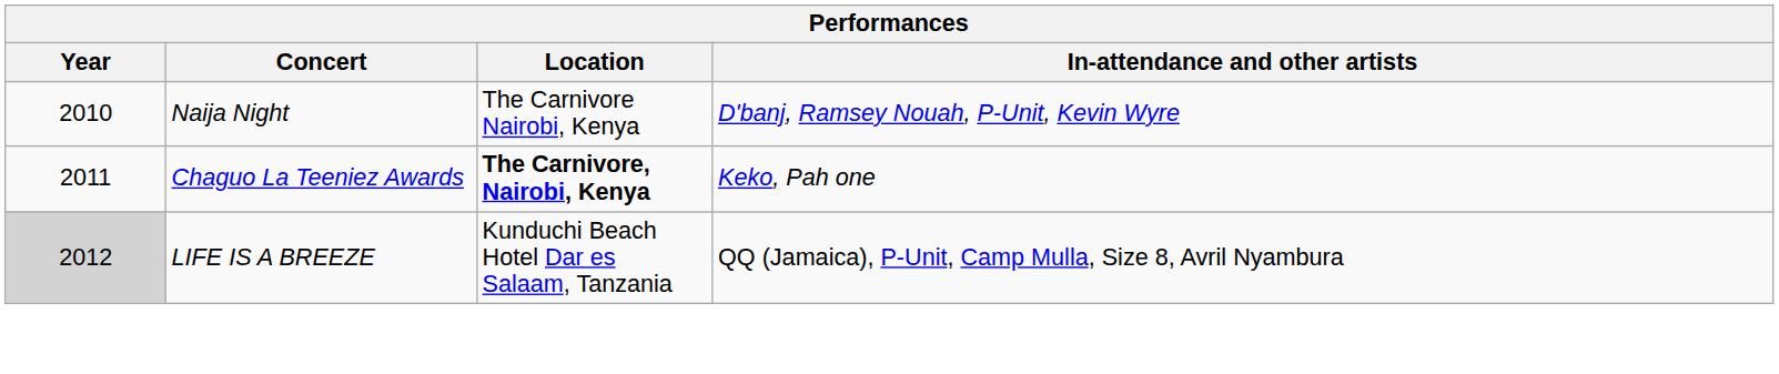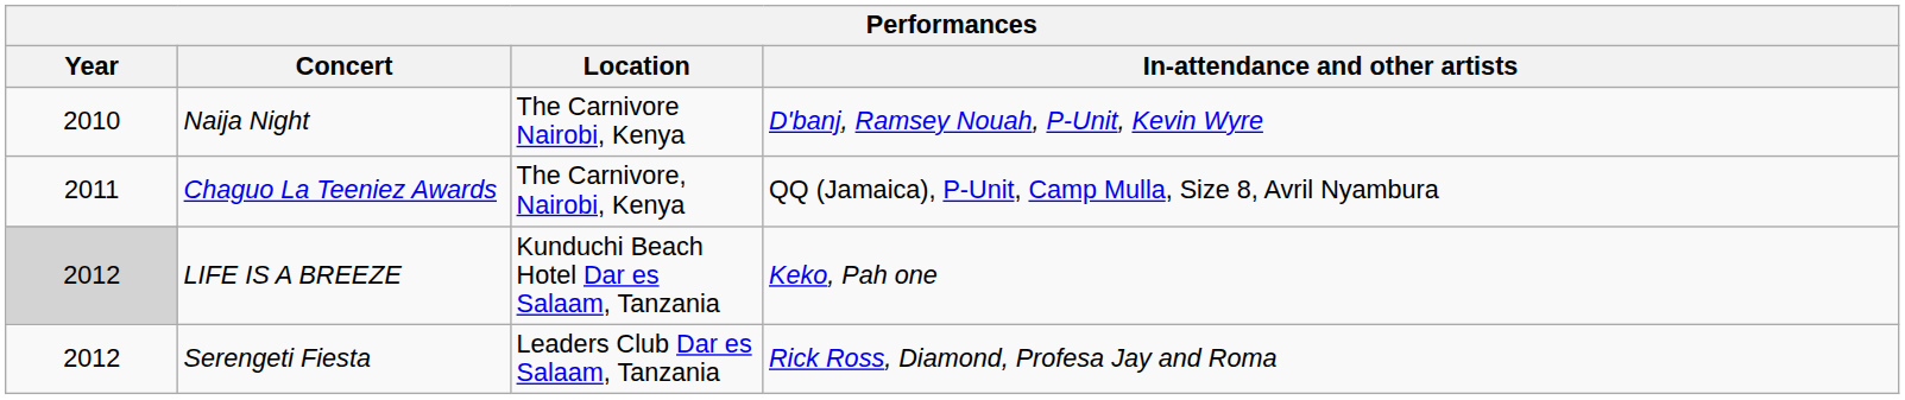 <table class="wikitable">
 <tr>
 <th colspan="4">Performances</th>
 </tr>
 <tr>
 <th style="width:100px;">Year</th>
 <th style="width:200px;">Concert</th>
 <th style="width:150px;">Location</th>
 <th style="width:700px;">In-attendance and other artists</th>
 </tr>
 <tr>
 <td style="text-align:center">2010</td>
 <td><em>Naija Night</em></td>
 <td>The Carnivore <a href='#'>Nairobi</a>, Kenya</td>
 <td><em><a href='#'>D'banj</a>, <a href='#'>Ramsey Nouah</a>, <a href='#'>P-Unit</a>, <a href='#'>Kevin Wyre</a></em></td>
 </tr>
 <tr>
 <td style="text-align:center">2011</td>
 <td><em><a href='#'>Chaguo La Teeniez Awards</a></em></td>
-<td><strong>The Carnivore, <a href='#'>Nairobi</a>, Kenya</strong></td>
-<td><em><a href='#'>Keko</a>, Pah one</em></td>
+<td>The Carnivore, <a href='#'>Nairobi</a>, Kenya</td>
+<td>QQ (Jamaica), <a href='#'>P-Unit</a>, <a href='#'>Camp Mulla</a>, Size 8, Avril Nyambura</td>
 </tr>
 <tr>
 <td style="background: lightgrey; text-align:center">2012</td>
 <td><em>LIFE IS A BREEZE</em></td>
 <td>Kunduchi Beach Hotel <a href='#'>Dar es Salaam</a>, Tanzania</td>
-<td>QQ (Jamaica), <a href='#'>P-Unit</a>, <a href='#'>Camp Mulla</a>, Size 8, Avril Nyambura</td>
+<td><em><a href='#'>Keko</a>, Pah one</em></td>
+</tr>
+<tr>
+<td style="text-align:center">2012</td>
+<td><em>Serengeti Fiesta</em></td>
+<td>Leaders Club <a href='#'>Dar es Salaam</a>, Tanzania</td>
+<td><em><a href='#'>Rick Ross</a>, Diamond, Profesa Jay and Roma</em></td>
 </tr>
 </table>
